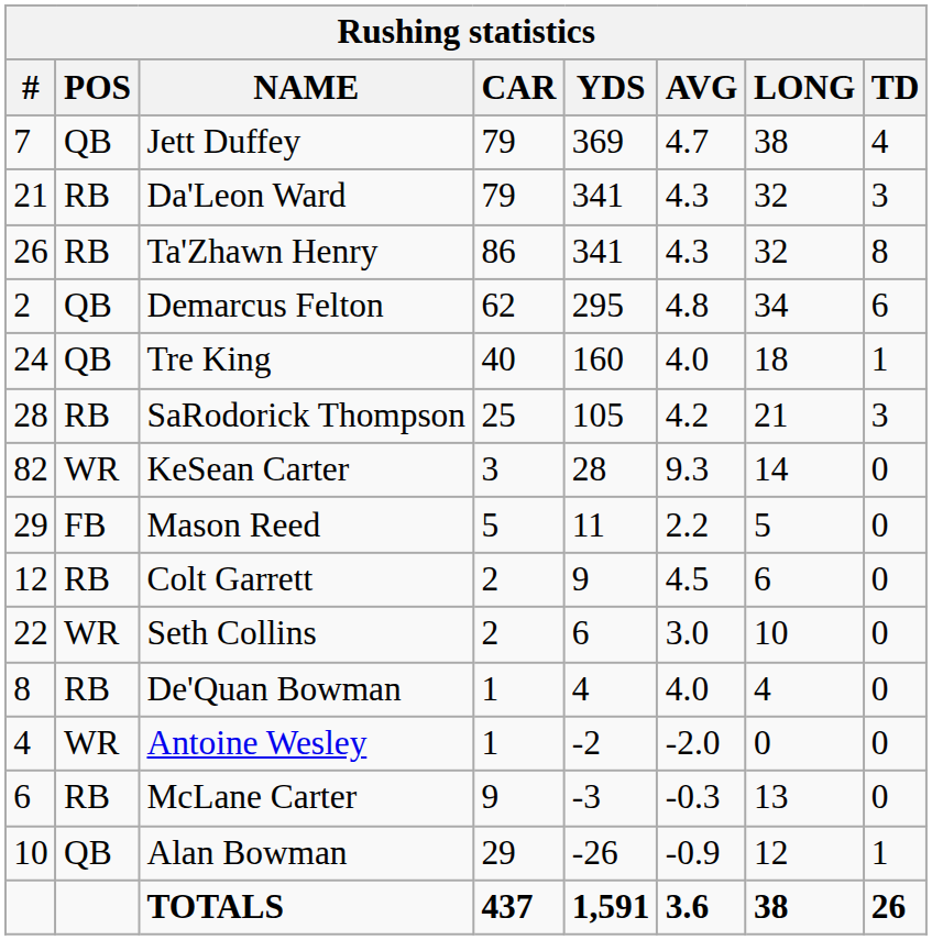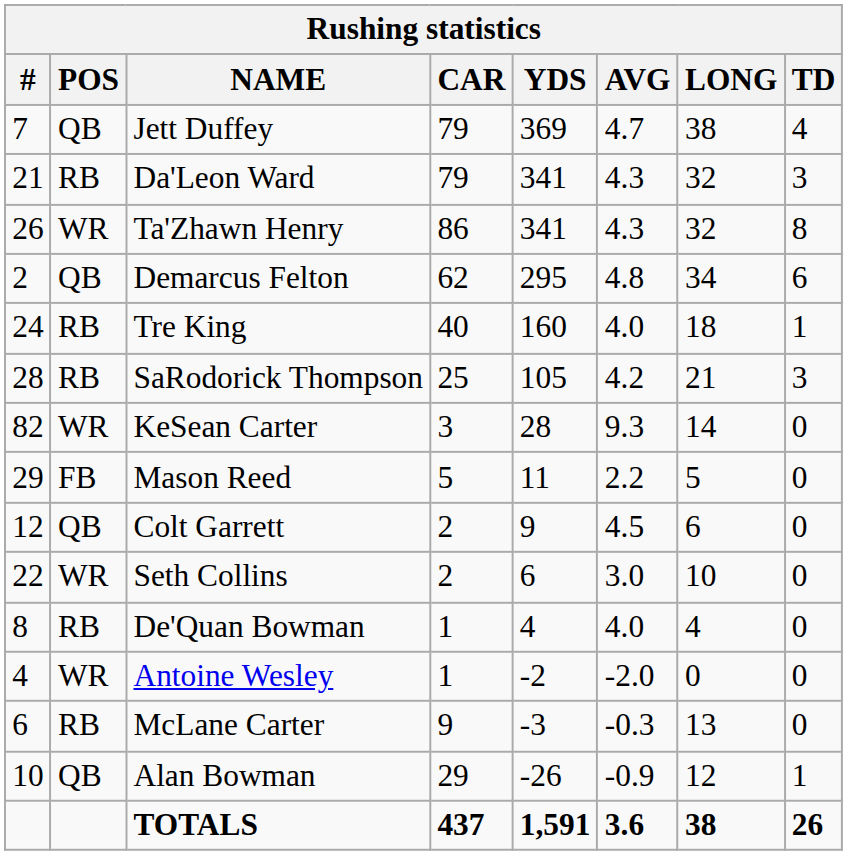 <table class="wikitable sortable collapsible collapsed">
 <tr>
 <th colspan="8">Rushing statistics</th>
 </tr>
 <tr>
 <th>#</th>
 <th>POS</th>
 <th>NAME</th>
 <th>CAR</th>
 <th>YDS</th>
 <th>AVG</th>
 <th>LONG</th>
 <th>TD</th>
 </tr>
 <tr>
 <td>7</td>
 <td>QB</td>
 <td>Jett Duffey</td>
 <td>79</td>
 <td>369</td>
 <td>4.7</td>
 <td>38</td>
 <td>4</td>
 </tr>
 <tr>
 <td>21</td>
 <td>RB</td>
 <td>Da'Leon Ward</td>
 <td>79</td>
 <td>341</td>
 <td>4.3</td>
 <td>32</td>
 <td>3</td>
 </tr>
 <tr>
 <td>26</td>
-<td>RB</td>
+<td>WR</td>
 <td>Ta'Zhawn Henry</td>
 <td>86</td>
 <td>341</td>
 <td>4.3</td>
 <td>32</td>
 <td>8</td>
 </tr>
 <tr>
 <td>2</td>
 <td>QB</td>
 <td>Demarcus Felton</td>
 <td>62</td>
 <td>295</td>
 <td>4.8</td>
 <td>34</td>
 <td>6</td>
 </tr>
 <tr>
 <td>24</td>
-<td>QB</td>
+<td>RB</td>
 <td>Tre King</td>
 <td>40</td>
 <td>160</td>
 <td>4.0</td>
 <td>18</td>
 <td>1</td>
 </tr>
 <tr>
 <td>28</td>
 <td>RB</td>
 <td>SaRodorick Thompson</td>
 <td>25</td>
 <td>105</td>
 <td>4.2</td>
 <td>21</td>
 <td>3</td>
 </tr>
 <tr>
 <td>82</td>
 <td>WR</td>
 <td>KeSean Carter</td>
 <td>3</td>
 <td>28</td>
 <td>9.3</td>
 <td>14</td>
 <td>0</td>
 </tr>
 <tr>
 <td>29</td>
 <td>FB</td>
 <td>Mason Reed</td>
 <td>5</td>
 <td>11</td>
 <td>2.2</td>
 <td>5</td>
 <td>0</td>
 </tr>
 <tr>
 <td>12</td>
-<td>RB</td>
+<td>QB</td>
 <td>Colt Garrett</td>
 <td>2</td>
 <td>9</td>
 <td>4.5</td>
 <td>6</td>
 <td>0</td>
 </tr>
 <tr>
 <td>22</td>
 <td>WR</td>
 <td>Seth Collins</td>
 <td>2</td>
 <td>6</td>
 <td>3.0</td>
 <td>10</td>
 <td>0</td>
 </tr>
 <tr>
 <td>8</td>
 <td>RB</td>
 <td>De'Quan Bowman</td>
 <td>1</td>
 <td>4</td>
 <td>4.0</td>
 <td>4</td>
 <td>0</td>
 </tr>
 <tr>
 <td>4</td>
 <td>WR</td>
 <td><a href='#'>Antoine Wesley</a></td>
 <td>1</td>
 <td>-2</td>
 <td>-2.0</td>
 <td>0</td>
 <td>0</td>
 </tr>
 <tr>
 <td>6</td>
 <td>RB</td>
 <td>McLane Carter</td>
 <td>9</td>
 <td>-3</td>
 <td>-0.3</td>
 <td>13</td>
 <td>0</td>
 </tr>
 <tr>
 <td>10</td>
 <td>QB</td>
 <td>Alan Bowman</td>
 <td>29</td>
 <td>-26</td>
 <td>-0.9</td>
 <td>12</td>
 <td>1</td>
 </tr>
 <tr>
 <td></td>
 <td></td>
 <td><strong>TOTALS</strong></td>
 <td><strong>437</strong></td>
 <td><strong>1,591</strong></td>
 <td><strong>3.6</strong></td>
 <td><strong>38</strong></td>
 <td><strong>26</strong></td>
 </tr>
 </table>
